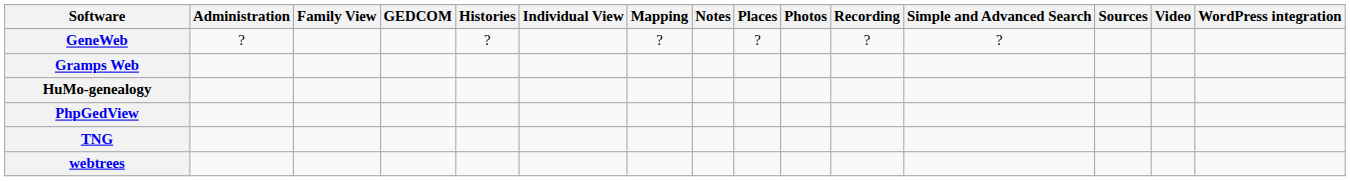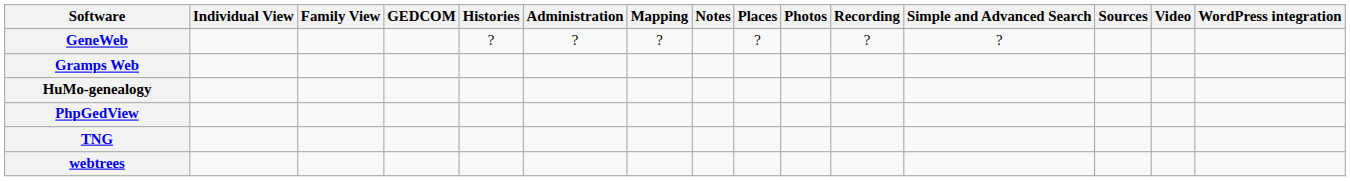 <table class="wikitable sortable" style="font-size: 85%; text-align: center; width: auto;">
 <tr>
 <th style="width:12em">Software</th>
-<th>Administration</th>
+<th>Individual View</th>
 <th>Family View</th>
 <th>GEDCOM</th>
 <th>Histories</th>
-<th>Individual View</th>
+<th>Administration</th>
 <th>Mapping</th>
 <th>Notes</th>
 <th>Places</th>
 <th>Photos</th>
 <th>Recording</th>
 <th>Simple and Advanced Search</th>
 <th>Sources</th>
 <th>Video</th>
 <th>WordPress integration</th>
 </tr>
 <tr>
 <th><a href='#'>GeneWeb</a></th>
-<td>?</td>
+<td></td>
 <td></td>
 <td></td>
 <td>?</td>
-<td></td>
+<td>?</td>
 <td>?</td>
 <td></td>
 <td>?</td>
 <td></td>
 <td>?</td>
 <td>?</td>
 <td></td>
 <td></td>
 <td></td>
 </tr>
 <tr>
 <th><a href='#'>Gramps Web</a></th>
 <td> </td>
 <td> </td>
 <td> </td>
 <td> </td>
 <td> </td>
 <td> </td>
 <td> </td>
 <td> </td>
 <td> </td>
 <td> </td>
 <td> </td>
 <td> </td>
 <td> </td>
 <td></td>
 </tr>
 <tr>
 <th>HuMo-genealogy</th>
 <td> </td>
 <td> </td>
 <td> </td>
 <td> </td>
 <td> </td>
 <td> </td>
 <td> </td>
 <td> </td>
 <td> </td>
 <td> </td>
 <td> </td>
 <td> </td>
 <td> </td>
 <td></td>
 </tr>
 <tr>
 <th><a href='#'>PhpGedView</a></th>
 <td></td>
 <td></td>
 <td></td>
 <td></td>
 <td></td>
 <td></td>
 <td></td>
 <td></td>
 <td></td>
 <td></td>
 <td></td>
 <td></td>
 <td></td>
 <td></td>
 </tr>
 <tr>
 <th><a href='#'>TNG</a></th>
 <td></td>
 <td></td>
 <td></td>
 <td></td>
 <td></td>
 <td></td>
 <td></td>
 <td></td>
 <td></td>
 <td></td>
 <td></td>
 <td></td>
 <td></td>
 <td></td>
 </tr>
 <tr>
 <th><a href='#'>webtrees</a></th>
 <td></td>
 <td></td>
 <td></td>
 <td></td>
 <td></td>
 <td></td>
 <td></td>
 <td></td>
 <td></td>
 <td></td>
 <td></td>
 <td></td>
 <td></td>
 <td></td>
 </tr>
 </table>
